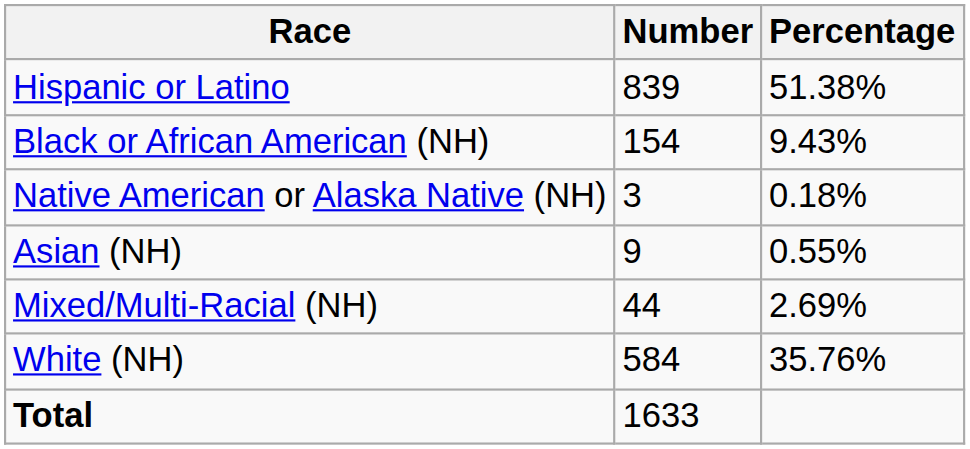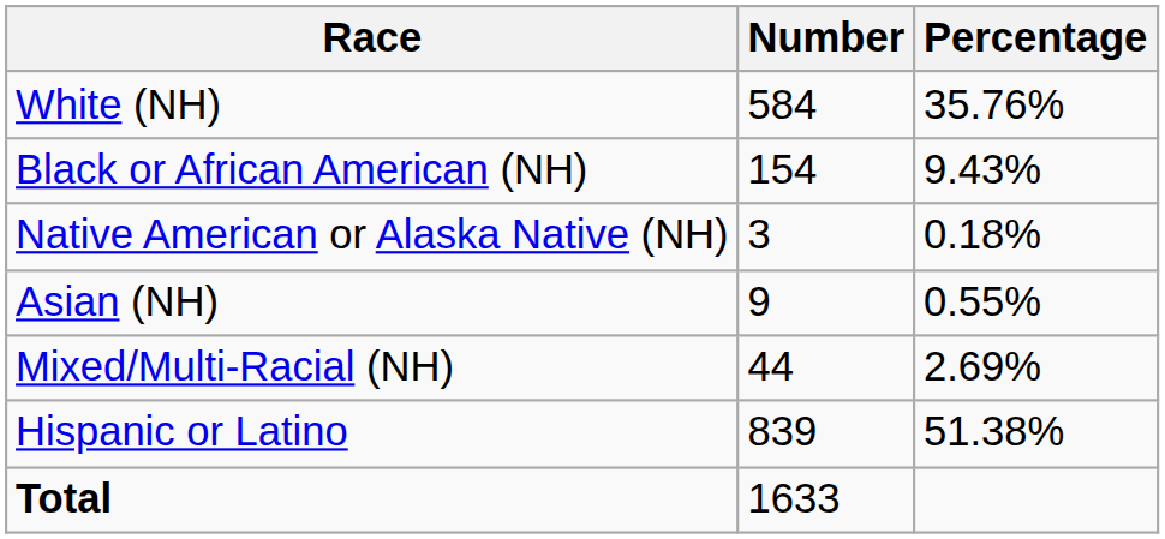 <table class="wikitable">
 <tr>
 <th>Race</th>
 <th>Number</th>
 <th>Percentage</th>
 </tr>
 <tr>
-<td><a href='#'>Hispanic or Latino</a></td>
-<td>839</td>
-<td>51.38%</td>
+<td><a href='#'>White</a> (NH)</td>
+<td>584</td>
+<td>35.76%</td>
 </tr>
 <tr>
 <td><a href='#'>Black or African American</a> (NH)</td>
 <td>154</td>
 <td>9.43%</td>
 </tr>
 <tr>
 <td><a href='#'>Native American</a> or <a href='#'>Alaska Native</a> (NH)</td>
 <td>3</td>
 <td>0.18%</td>
 </tr>
 <tr>
 <td><a href='#'>Asian</a> (NH)</td>
 <td>9</td>
 <td>0.55%</td>
 </tr>
 <tr>
 <td><a href='#'>Mixed/Multi-Racial</a> (NH)</td>
 <td>44</td>
 <td>2.69%</td>
 </tr>
 <tr>
-<td><a href='#'>White</a> (NH)</td>
-<td>584</td>
-<td>35.76%</td>
+<td><a href='#'>Hispanic or Latino</a></td>
+<td>839</td>
+<td>51.38%</td>
 </tr>
 <tr>
 <td><strong>Total</strong></td>
 <td>1633</td>
 <td></td>
 </tr>
 </table>
